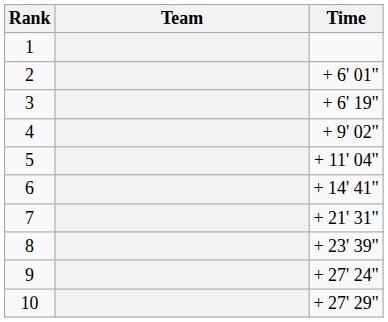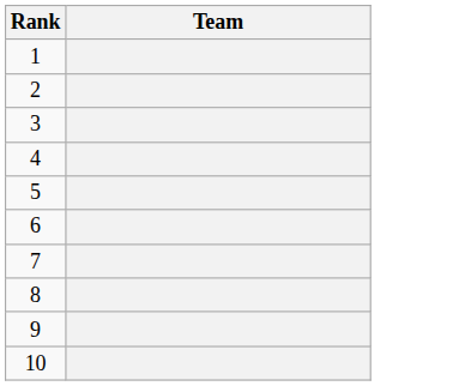 <table class="wikitable plainrowheaders">
 <tr>
 <th>Rank</th>
 <th>Team</th>
-<th>Time</th>
 </tr>
 <tr>
 <td style="text-align:center;">1</td>
 <th scope="row" width=220px> </th>
-<td align=right></td>
 </tr>
 <tr>
 <td style="text-align:center;">2</td>
 <th scope="row"> </th>
-<td align=right>+ 6' 01"</td>
 </tr>
 <tr>
 <td style="text-align:center;">3</td>
 <th scope="row">  </th>
-<td align=right>+ 6' 19"</td>
 </tr>
 <tr>
 <td style="text-align:center;">4</td>
 <th scope="row">  </th>
-<td align=right>+ 9' 02"</td>
 </tr>
 <tr>
 <td style="text-align:center;">5</td>
 <th scope="row"> </th>
-<td align=right>+ 11' 04"</td>
 </tr>
 <tr>
 <td style="text-align:center;">6</td>
 <th scope="row"> </th>
-<td align=right>+ 14' 41"</td>
 </tr>
 <tr>
 <td style="text-align:center;">7</td>
 <th scope="row"> </th>
-<td align=right>+ 21' 31"</td>
 </tr>
 <tr>
 <td style="text-align:center;">8</td>
 <th scope="row"> </th>
-<td align=right>+ 23' 39"</td>
 </tr>
 <tr>
 <td style="text-align:center;">9</td>
 <th scope="row"> </th>
-<td align=right>+ 27' 24"</td>
 </tr>
 <tr>
 <td style="text-align:center;">10</td>
 <th scope="row">  </th>
-<td align=right>+ 27' 29"</td>
 </tr>
 </table>
